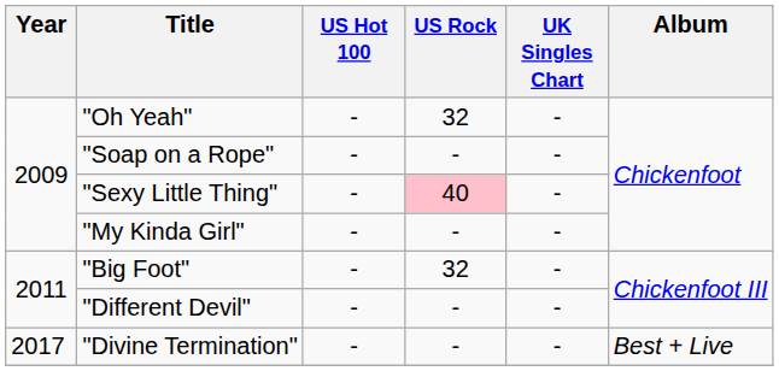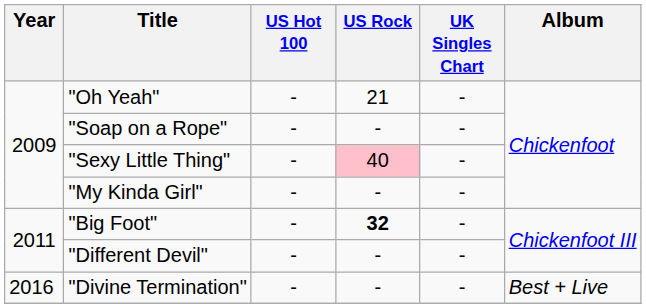 <table class="wikitable">
 <tr>
 <th align="center" valign="top" width="40">Year</th>
 <th align="left" valign="top">Title</th>
 <th align="center" valign="top" width="60"><small><a href='#'>US Hot 100</a></small></th>
 <th align="center" valign="top" width="60"><small><a href='#'>US Rock</a></small></th>
 <th align="center" valign="top";; width="60"><small><a href='#'>UK Singles Chart</a></small></th>
 <th align="left" valign="top">Album</th>
 </tr>
 <tr>
 <td rowspan = 4 align="center" valign="center">2009</td>
 <td align="left" valign="top">"Oh Yeah"</td>
 <td align="center" valign="top">-</td>
-<td align="center" valign="top">32</td>
+<td align="center" valign="top">21</td>
 <td align="center" valign="top">-</td>
 <td rowspan = 4 align="left" valign="center"><em><a href='#'>Chickenfoot</a></em></td>
 </tr>
 <tr>
 <td align="left" valign="top">"Soap on a Rope"</td>
 <td align="center" valign="top">-</td>
 <td align="center" valign="top">-</td>
 <td align="center" valign="top">-</td>
 </tr>
 <tr>
 <td align="left" valign="top">"Sexy Little Thing"</td>
 <td align="center" valign="top">-</td>
 <td align="center" valign="top" style="background: pink;">40</td>
 <td align="center" valign="top">-</td>
 </tr>
 <tr>
 <td align="left" valign="top">"My Kinda Girl"</td>
 <td align="center" valign="top">-</td>
 <td align="center" valign="top">-</td>
 <td align="center" valign="top">-</td>
 </tr>
 <tr>
 <td rowspan = 2 align="center" valign="center">2011</td>
 <td align="left" valign="top">"Big Foot"</td>
 <td align="center" valign="top">-</td>
-<td align="center" valign="top">32</td>
+<td align="center" valign="top"><strong>32</strong></td>
 <td align="center" valign="top">-</td>
 <td rowspan = 2 align="left" valign="center"><em><a href='#'>Chickenfoot III</a></em></td>
 </tr>
 <tr>
 <td align="left" valign="top">"Different Devil"</td>
 <td align="center" valign="top">-</td>
 <td align="center" valign="top">-</td>
 <td align="center" valign="top">-</td>
 </tr>
 <tr>
-<td>2017</td>
+<td>2016</td>
 <td align="left" valign="top">"Divine Termination"</td>
 <td align="center" valign="top">-</td>
 <td align="center" valign="top">-</td>
 <td align="center" valign="top">-</td>
 <td align="left" valign="center"><em>Best + Live</em></td>
 </tr>
 <tr>
 </tr>
 </table>
